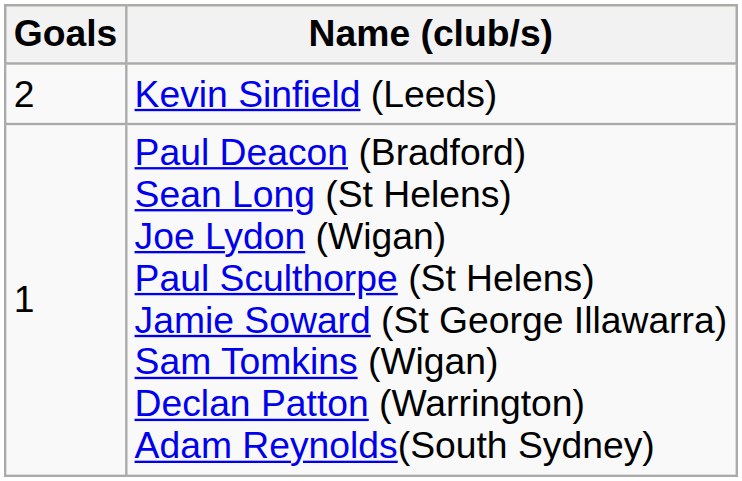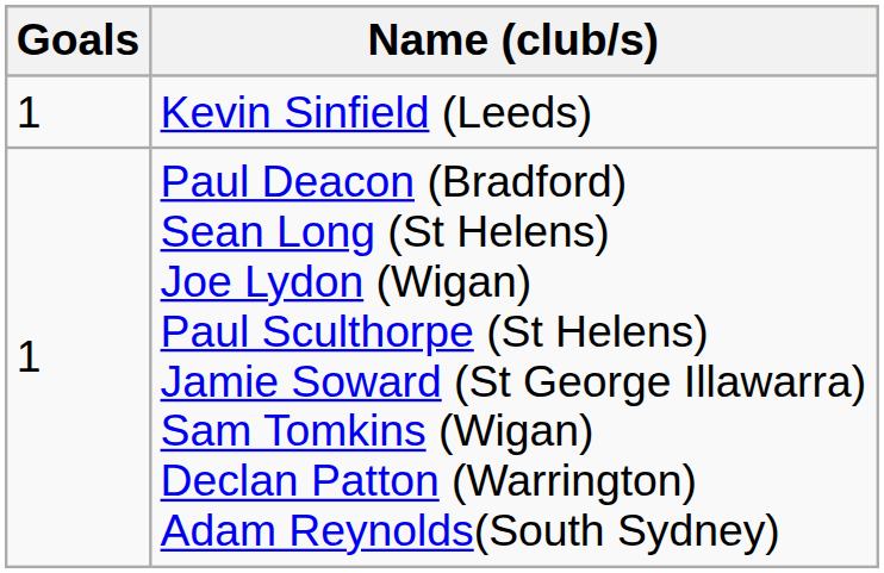 <table class="wikitable">
 <tr bgcolor=#bdb76b>
 <th>Goals</th>
 <th>Name (club/s)</th>
 </tr>
 <tr>
-<td>2</td>
+<td>1</td>
 <td><a href='#'>Kevin Sinfield</a> (Leeds)</td>
 </tr>
 <tr>
 <td>1</td>
 <td><a href='#'>Paul Deacon</a> (Bradford) <br> <a href='#'>Sean Long</a> (St Helens) <br>  <a href='#'>Joe Lydon</a> (Wigan) <br> <a href='#'>Paul Sculthorpe</a> (St Helens) <br> <a href='#'>Jamie Soward</a> (St George Illawarra) <br> <a href='#'>Sam Tomkins</a> (Wigan) <br> <a href='#'>Declan Patton</a> (Warrington) <br> <a href='#'>Adam Reynolds</a>(South Sydney)</td>
 </tr>
 </table>
